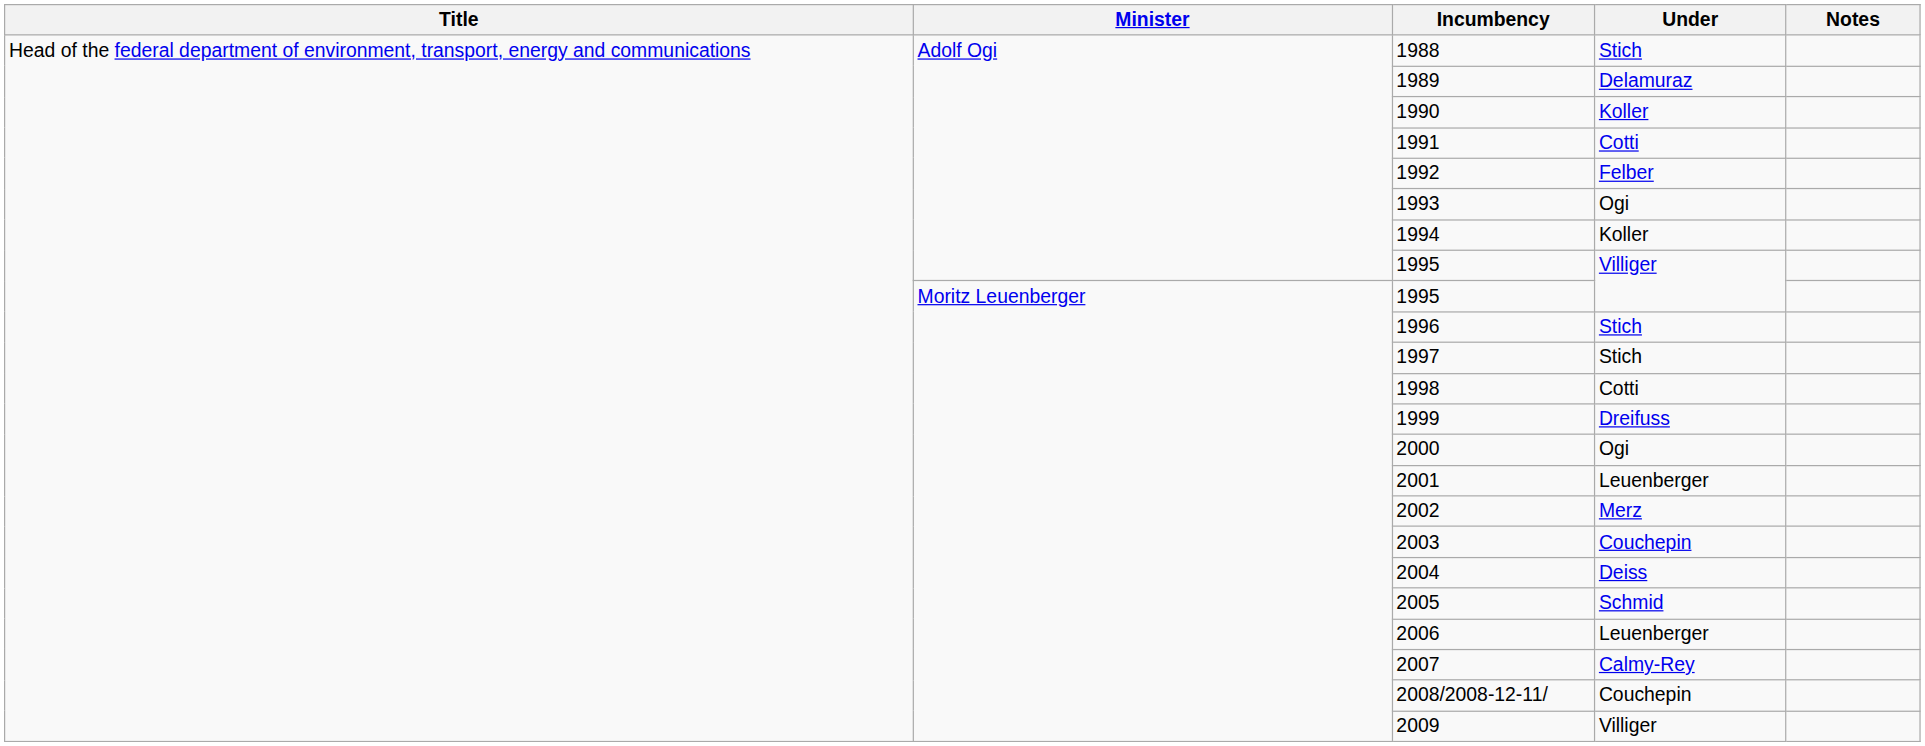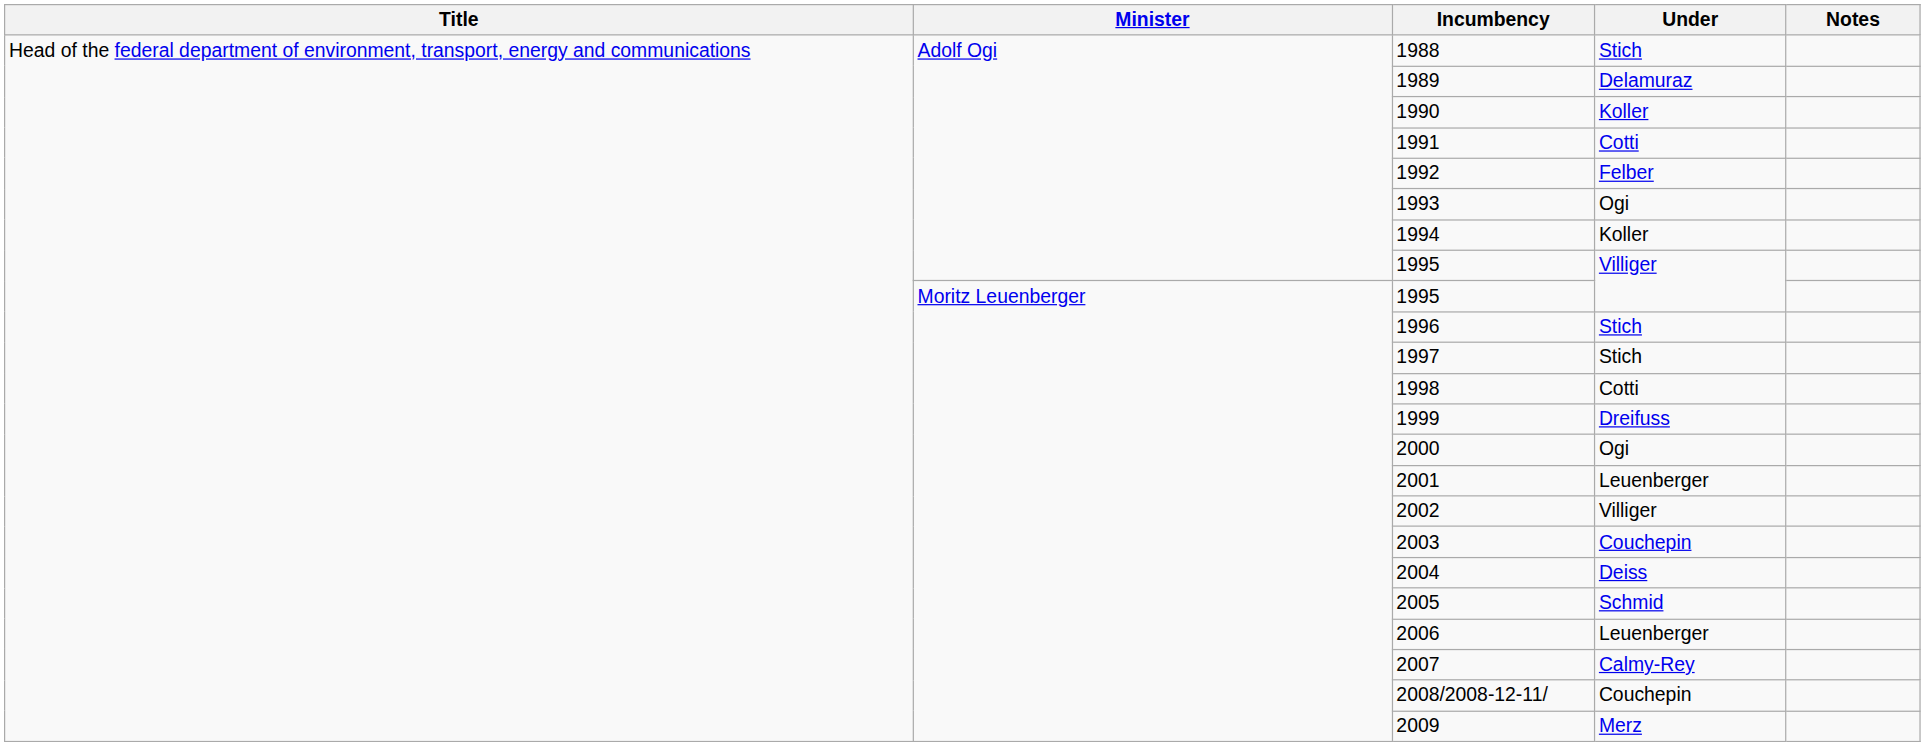 <table class="wikitable" style="width:100%;">
 <tr>
 <th>Title</th>
 <th style="width:25%;"><a href='#'>Minister</a></th>
 <th style="width:160px;">Incumbency</th>
 <th style="width:10%;">Under</th>
 <th style="width:7%;">Notes</th>
 </tr>
 <tr>
 <td rowspan="23" style="vertical-align:top;">Head of the <a href='#'>federal department of environment, transport, energy and communications</a></td>
 <td rowspan="8" style="vertical-align:top;"><a href='#'>Adolf Ogi</a></td>
 <td>1988</td>
 <td><a href='#'>Stich</a></td>
 <td></td>
 </tr>
 <tr>
 <td>1989</td>
 <td><a href='#'>Delamuraz</a></td>
 <td></td>
 </tr>
 <tr>
 <td>1990</td>
 <td><a href='#'>Koller</a></td>
 <td></td>
 </tr>
 <tr>
 <td>1991</td>
 <td><a href='#'>Cotti</a></td>
 <td></td>
 </tr>
 <tr>
 <td>1992</td>
 <td><a href='#'>Felber</a></td>
 <td></td>
 </tr>
 <tr>
 <td>1993</td>
 <td>Ogi</td>
 <td></td>
 </tr>
 <tr>
 <td>1994</td>
 <td>Koller</td>
 <td></td>
 </tr>
 <tr>
 <td>1995</td>
 <td rowspan="2" style="vertical-align:top;"><a href='#'>Villiger</a></td>
 <td></td>
 </tr>
 <tr>
 <td rowspan="15" style="vertical-align:top;"><a href='#'>Moritz Leuenberger</a></td>
 <td>1995</td>
 <td></td>
 </tr>
 <tr>
 <td>1996</td>
 <td><a href='#'>Stich</a></td>
 <td></td>
 </tr>
 <tr>
 <td>1997</td>
 <td>Stich</td>
 <td></td>
 </tr>
 <tr>
 <td>1998</td>
 <td>Cotti</td>
 <td></td>
 </tr>
 <tr>
 <td>1999</td>
 <td><a href='#'>Dreifuss</a></td>
 <td></td>
 </tr>
 <tr>
 <td>2000</td>
 <td>Ogi</td>
 <td></td>
 </tr>
 <tr>
 <td>2001</td>
 <td>Leuenberger</td>
 <td></td>
 </tr>
 <tr>
 <td>2002</td>
-<td><a href='#'>Merz</a></td>
+<td>Villiger</td>
 <td></td>
 </tr>
 <tr>
 <td>2003</td>
 <td><a href='#'>Couchepin</a></td>
 <td></td>
 </tr>
 <tr>
 <td>2004</td>
 <td><a href='#'>Deiss</a></td>
 <td></td>
 </tr>
 <tr>
 <td>2005</td>
 <td><a href='#'>Schmid</a></td>
 <td></td>
 </tr>
 <tr>
 <td>2006</td>
 <td>Leuenberger</td>
 <td></td>
 </tr>
 <tr>
 <td>2007</td>
 <td><a href='#'>Calmy-Rey</a></td>
 <td></td>
 </tr>
 <tr>
 <td>2008/2008-12-11/</td>
 <td>Couchepin</td>
 <td></td>
 </tr>
 <tr>
 <td>2009</td>
-<td>Villiger</td>
+<td><a href='#'>Merz</a></td>
 <td></td>
 </tr>
 </table>
